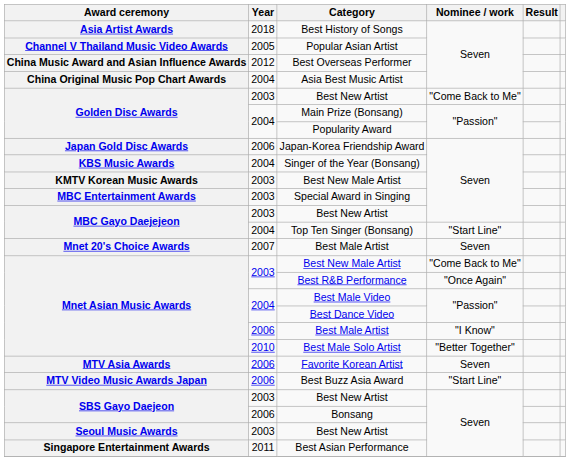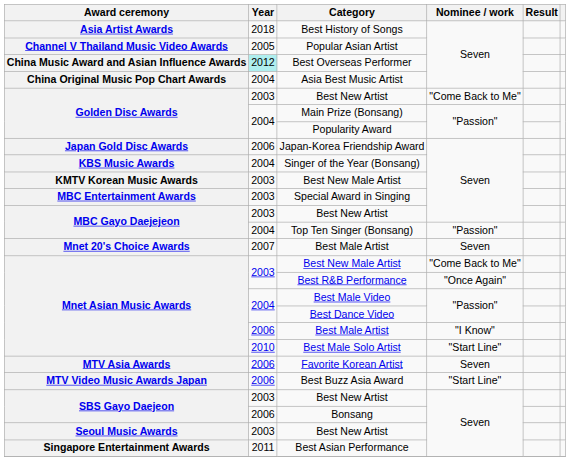 <table class="wikitable sortable plainrowheaders" style="text-align:center">
 <tr>
 <th scope="col">Award ceremony</th>
 <th scope="col">Year</th>
 <th scope="col">Category</th>
 <th scope="col">Nominee / work</th>
 <th scope="col">Result</th>
 <th scope="col" class="unsortable"></th>
 </tr>
 <tr>
 <th scope="row"><a href='#'>Asia Artist Awards</a></th>
 <td>2018</td>
 <td>Best History of Songs</td>
 <td rowspan="4">Seven</td>
 <td></td>
 <td></td>
 </tr>
 <tr>
 <th scope="row"><a href='#'>Channel V Thailand Music Video Awards</a></th>
 <td>2005</td>
 <td>Popular Asian Artist</td>
 <td></td>
 <td></td>
 </tr>
 <tr>
 <th scope="row">China Music Award and Asian Influence Awards</th>
-<td>2012</td>
+<td style="background: paleturquoise;">2012</td>
 <td>Best Overseas Performer</td>
 <td></td>
 <td></td>
 </tr>
 <tr>
 <th scope="row">China Original Music Pop Chart Awards</th>
 <td>2004</td>
 <td>Asia Best Music Artist</td>
 <td></td>
 <td></td>
 </tr>
 <tr>
 <th rowspan="3" scope="row"><a href='#'>Golden Disc Awards</a></th>
 <td>2003</td>
 <td>Best New Artist</td>
 <td>"Come Back to Me"</td>
 <td></td>
 <td></td>
 </tr>
 <tr>
 <td rowspan="2">2004</td>
 <td>Main Prize (Bonsang)</td>
 <td rowspan="2">"Passion"</td>
 <td></td>
 <td rowspan="2"></td>
 </tr>
 <tr>
 <td>Popularity Award</td>
 <td></td>
 </tr>
 <tr>
 <th scope="row"><a href='#'>Japan Gold Disc Awards</a></th>
 <td>2006</td>
 <td>Japan-Korea Friendship Award</td>
 <td rowspan="5">Seven</td>
 <td></td>
 <td></td>
 </tr>
 <tr>
 <th scope="row"><a href='#'>KBS Music Awards</a></th>
 <td>2004</td>
 <td>Singer of the Year (Bonsang)</td>
 <td></td>
 <td></td>
 </tr>
 <tr>
 <th scope="row">KMTV Korean Music Awards</th>
 <td>2003</td>
 <td>Best New Male Artist</td>
 <td></td>
 <td></td>
 </tr>
 <tr>
 <th scope="row"><a href='#'>MBC Entertainment Awards</a></th>
 <td>2003</td>
 <td>Special Award in Singing</td>
 <td></td>
 <td></td>
 </tr>
 <tr>
 <th rowspan="2" scope="row"><a href='#'>MBC Gayo Daejejeon</a></th>
 <td>2003</td>
 <td>Best New Artist</td>
 <td></td>
 <td></td>
 </tr>
 <tr>
 <td>2004</td>
 <td>Top Ten Singer (Bonsang)</td>
-<td>"Start Line"</td>
+<td>"Passion"</td>
 <td></td>
 <td></td>
 </tr>
 <tr>
 <th scope="row"><a href='#'>Mnet 20's Choice Awards</a></th>
 <td>2007</td>
 <td>Best Male Artist</td>
 <td>Seven</td>
 <td></td>
 <td></td>
 </tr>
 <tr>
 <th rowspan="6" scope="row"><a href='#'>Mnet Asian Music Awards</a></th>
 <td rowspan="2"><a href='#'>2003</a></td>
 <td><a href='#'>Best New Male Artist</a></td>
 <td>"Come Back to Me"</td>
 <td></td>
 <td></td>
 </tr>
 <tr>
 <td><a href='#'>Best R&B Performance</a></td>
 <td>"Once Again"</td>
 <td></td>
 <td></td>
 </tr>
 <tr>
 <td rowspan="2"><a href='#'>2004</a></td>
 <td><a href='#'>Best Male Video</a></td>
 <td rowspan="2">"Passion"</td>
 <td></td>
 <td></td>
 </tr>
 <tr>
 <td><a href='#'>Best Dance Video</a></td>
 <td></td>
 <td></td>
 </tr>
 <tr>
 <td><a href='#'>2006</a></td>
 <td><a href='#'>Best Male Artist</a></td>
 <td>"I Know"</td>
 <td></td>
 <td></td>
 </tr>
 <tr>
 <td><a href='#'>2010</a></td>
 <td><a href='#'>Best Male Solo Artist</a></td>
-<td>"Better Together"</td>
+<td>"Start Line"</td>
 <td></td>
 <td></td>
 </tr>
 <tr>
 <th scope="row"><a href='#'>MTV Asia Awards</a></th>
 <td><a href='#'>2006</a></td>
 <td><a href='#'>Favorite Korean Artist</a></td>
 <td>Seven</td>
 <td></td>
 <td></td>
 </tr>
 <tr>
 <th scope="row"><a href='#'>MTV Video Music Awards Japan</a></th>
 <td><a href='#'>2006</a></td>
 <td>Best Buzz Asia Award</td>
 <td>"Start Line"</td>
 <td></td>
 <td></td>
 </tr>
 <tr>
 <th rowspan="2" scope="row"><a href='#'>SBS Gayo Daejeon</a></th>
 <td>2003</td>
 <td>Best New Artist</td>
 <td rowspan="4">Seven</td>
 <td></td>
 <td></td>
 </tr>
 <tr>
 <td>2006</td>
 <td>Bonsang</td>
 <td></td>
 <td></td>
 </tr>
 <tr>
 <th scope="row"><a href='#'>Seoul Music Awards</a></th>
 <td>2003</td>
 <td>Best New Artist</td>
 <td></td>
 <td></td>
 </tr>
 <tr>
 <th scope="row">Singapore Entertainment Awards</th>
 <td>2011</td>
 <td>Best Asian Performance</td>
 <td></td>
 <td></td>
 </tr>
 <tr>
 </tr>
 </table>
